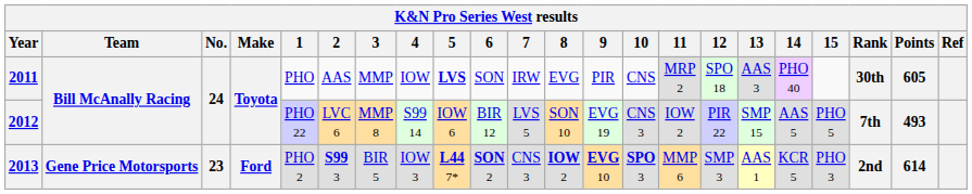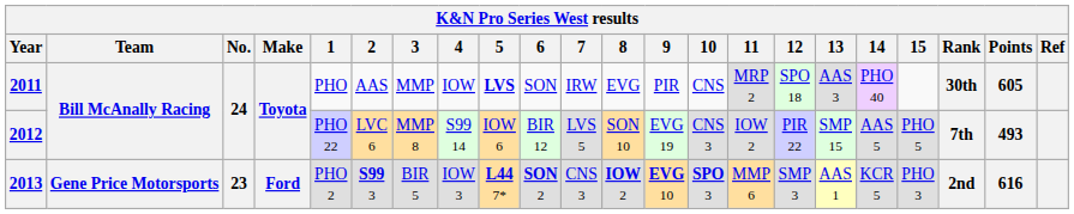 <table class="wikitable" style="text-align:center; font-size:75%">
 <tr>
 <th colspan=45><a href='#'>K&N Pro Series West</a> results</th>
 </tr>
 <tr>
 <th>Year</th>
 <th>Team</th>
 <th>No.</th>
 <th>Make</th>
 <th>1</th>
 <th>2</th>
 <th>3</th>
 <th>4</th>
 <th>5</th>
 <th>6</th>
 <th>7</th>
 <th>8</th>
 <th>9</th>
 <th>10</th>
 <th>11</th>
 <th>12</th>
 <th>13</th>
 <th>14</th>
 <th>15</th>
 <th>Rank</th>
 <th>Points</th>
 <th>Ref</th>
 </tr>
 <tr>
 <th><a href='#'>2011</a></th>
 <th rowspan=2><a href='#'>Bill McAnally Racing</a></th>
 <th rowspan=2>24</th>
 <th rowspan=2><a href='#'>Toyota</a></th>
 <td><a href='#'>PHO</a></td>
 <td><a href='#'>AAS</a></td>
 <td><a href='#'>MMP</a></td>
 <td><a href='#'>IOW</a></td>
 <td><strong><a href='#'>LVS</a></strong></td>
 <td><a href='#'>SON</a></td>
 <td><a href='#'>IRW</a></td>
 <td><a href='#'>EVG</a></td>
 <td><a href='#'>PIR</a></td>
 <td><a href='#'>CNS</a></td>
 <td style="background:#DFDFDF;"><a href='#'>MRP</a><br><small>2</small></td>
 <td style="background:#DFFFDF;"><a href='#'>SPO</a><br><small>18</small></td>
 <td style="background:#DFDFDF;"><a href='#'>AAS</a><br><small>3</small></td>
 <td style="background:#EFCFFF;"><a href='#'>PHO</a><br><small>40</small></td>
 <td></td>
 <th>30th</th>
 <th>605</th>
 <th></th>
 </tr>
 <tr>
 <th><a href='#'>2012</a></th>
 <td style="background:#CFCFFF;"><a href='#'>PHO</a><br><small>22</small></td>
 <td style="background:#FFDF9F;"><a href='#'>LVC</a><br><small>6</small></td>
 <td style="background:#FFDF9F;"><a href='#'>MMP</a><br><small>8</small></td>
 <td style="background:#DFFFDF;"><a href='#'>S99</a><br><small>14</small></td>
 <td style="background:#FFDF9F;"><a href='#'>IOW</a><br><small>6</small></td>
 <td style="background:#DFFFDF;"><a href='#'>BIR</a><br><small>12</small></td>
 <td style="background:#DFDFDF;"><a href='#'>LVS</a><br><small>5</small></td>
 <td style="background:#FFDF9F;"><a href='#'>SON</a><br><small>10</small></td>
 <td style="background:#DFFFDF;"><a href='#'>EVG</a><br><small>19</small></td>
 <td style="background:#DFDFDF;"><a href='#'>CNS</a><br><small>3</small></td>
 <td style="background:#DFDFDF;"><a href='#'>IOW</a><br><small>2</small></td>
 <td style="background:#CFCFFF;"><a href='#'>PIR</a><br><small>22</small></td>
 <td style="background:#DFFFDF;"><a href='#'>SMP</a><br><small>15</small></td>
 <td style="background:#DFDFDF;"><a href='#'>AAS</a><br><small>5</small></td>
 <td style="background:#DFDFDF;"><a href='#'>PHO</a><br><small>5</small></td>
 <th>7th</th>
 <th>493</th>
 <th></th>
 </tr>
 <tr>
 <th><a href='#'>2013</a></th>
 <th><a href='#'>Gene Price Motorsports</a></th>
 <th>23</th>
 <th><a href='#'>Ford</a></th>
 <td style="background:#DFDFDF;"><a href='#'>PHO</a><br><small>2</small></td>
 <td style="background:#DFDFDF;"><strong><a href='#'>S99</a></strong><br><small>3</small></td>
 <td style="background:#DFDFDF;"><a href='#'>BIR</a><br><small>5</small></td>
 <td style="background:#DFDFDF;"><a href='#'>IOW</a><br><small>3</small></td>
 <td style="background:#FFDF9F;"><strong><a href='#'>L44</a></strong><br><small>7*</small></td>
 <td style="background:#DFDFDF;"><strong><a href='#'>SON</a></strong><br><small>2</small></td>
 <td style="background:#DFDFDF;"><a href='#'>CNS</a><br><small>3</small></td>
 <td style="background:#DFDFDF;"><strong><a href='#'>IOW</a></strong><br><small>2</small></td>
 <td style="background:#FFDF9F;"><strong><a href='#'>EVG</a></strong><br><small>10</small></td>
 <td style="background:#DFDFDF;"><strong><a href='#'>SPO</a></strong><br><small>3</small></td>
 <td style="background:#FFDF9F;"><a href='#'>MMP</a><br><small>6</small></td>
 <td style="background:#DFDFDF;"><a href='#'>SMP</a><br><small>3</small></td>
 <td style="background:#FFFFBF;"><a href='#'>AAS</a><br><small>1</small></td>
 <td style="background:#DFDFDF;"><a href='#'>KCR</a><br><small>5</small></td>
 <td style="background:#DFDFDF;"><a href='#'>PHO</a><br><small>3</small></td>
 <th>2nd</th>
-<th>614</th>
+<th>616</th>
 <th></th>
 </tr>
 </table>
